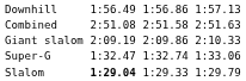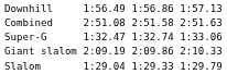 <table>
 <tr>
 <td>Downhill<br></td>
 <td></td>
 <td>1:56.49</td>
 <td></td>
 <td>1:56.86</td>
 <td></td>
 <td>1:57.13</td>
 </tr>
 <tr>
 <td>Combined<br></td>
 <td></td>
 <td>2:51.08</td>
 <td></td>
 <td>2:51.58</td>
 <td></td>
 <td>2:51.63</td>
 </tr>
 <tr>
+<td>Super-G<br></td>
+<td></td>
+<td>1:32.47</td>
+<td></td>
+<td>1:32.74</td>
+<td></td>
+<td>1:33.06</td>
+</tr>
+<tr>
 <td>Giant slalom<br></td>
 <td></td>
 <td>2:09.19</td>
 <td></td>
 <td>2:09.86</td>
 <td></td>
 <td>2:10.33</td>
 </tr>
 <tr>
-<td>Super-G<br></td>
-<td></td>
-<td>1:32.47</td>
-<td></td>
-<td>1:32.74</td>
-<td></td>
-<td>1:33.06</td>
-</tr>
-<tr>
 <td>Slalom<br></td>
 <td></td>
-<td><strong>1:29.04</strong></td>
+<td>1:29.04</td>
 <td></td>
 <td>1:29.33</td>
 <td></td>
 <td>1:29.79</td>
 </tr>
 </table>
